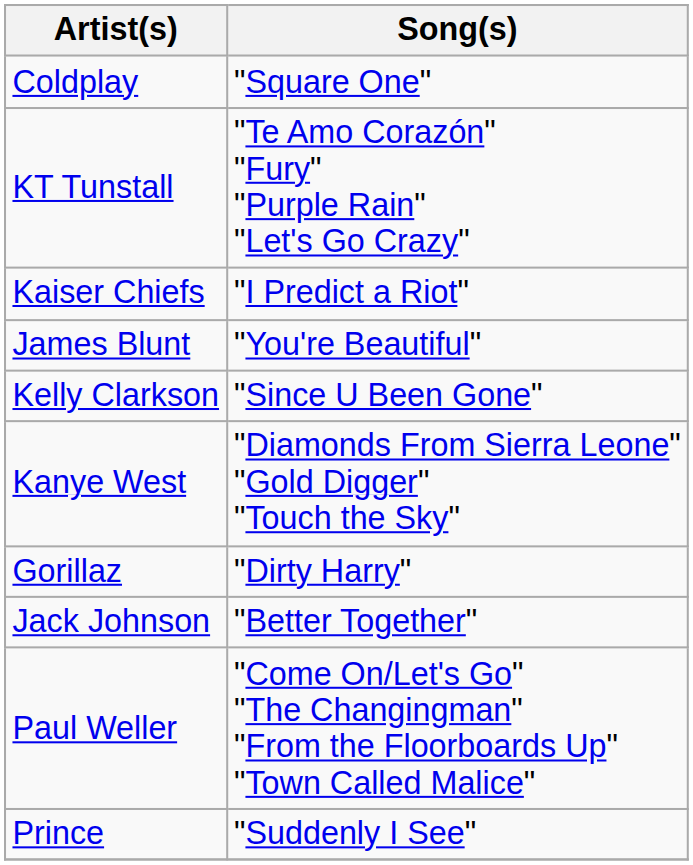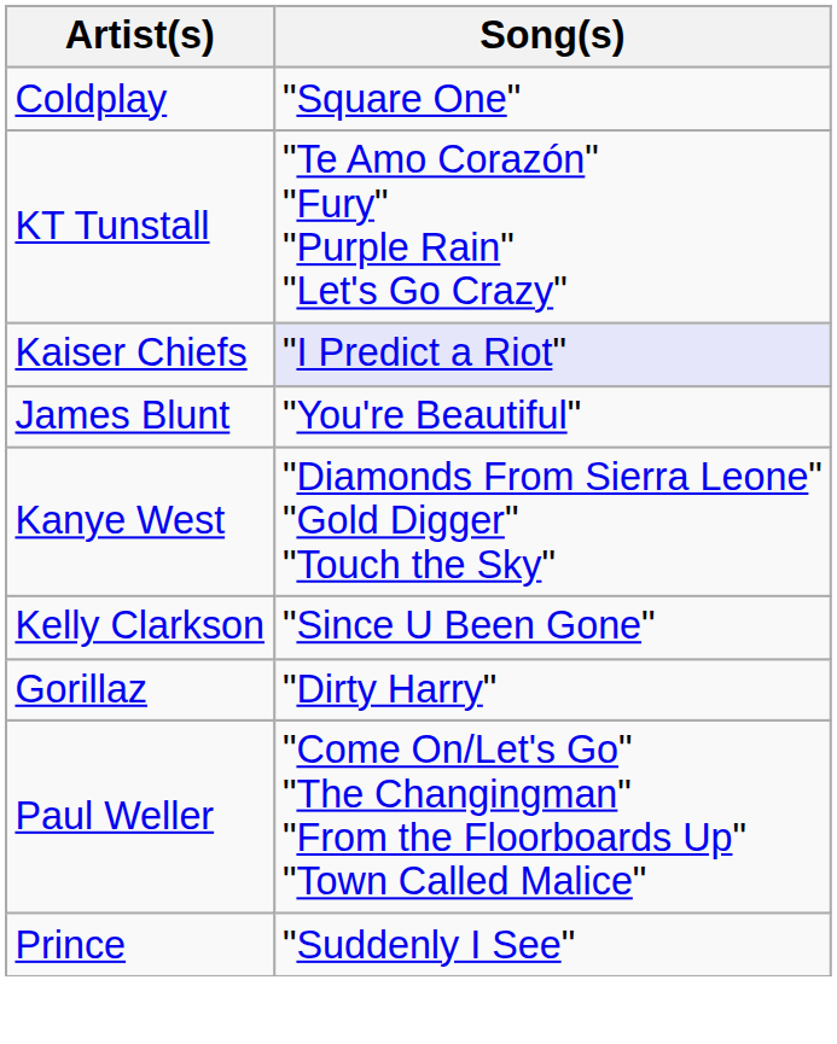 <table class="wikitable">
 <tr>
 <th>Artist(s)</th>
 <th>Song(s)</th>
 </tr>
 <tr>
 <td><a href='#'>Coldplay</a></td>
 <td>"<a href='#'>Square One</a>"</td>
 </tr>
 <tr>
 <td><a href='#'>KT Tunstall</a></td>
 <td>"<a href='#'>Te Amo Corazón</a>"<br>"<a href='#'>Fury</a>"<br>"<a href='#'>Purple Rain</a>"<br>"<a href='#'>Let's Go Crazy</a>"</td>
 </tr>
 <tr>
 <td><a href='#'>Kaiser Chiefs</a></td>
-<td>"<a href='#'>I Predict a Riot</a>"</td>
+<td style="background: lavender;">"<a href='#'>I Predict a Riot</a>"</td>
 </tr>
 <tr>
 <td><a href='#'>James Blunt</a></td>
 <td>"<a href='#'>You're Beautiful</a>"</td>
 </tr>
 <tr>
+<td><a href='#'>Kanye West</a></td>
+<td>"<a href='#'>Diamonds From Sierra Leone</a>"<br>"<a href='#'>Gold Digger</a>"<br>"<a href='#'>Touch the Sky</a>"</td>
+</tr>
+<tr>
 <td><a href='#'>Kelly Clarkson</a></td>
 <td>"<a href='#'>Since U Been Gone</a>"</td>
 </tr>
 <tr>
-<td><a href='#'>Kanye West</a></td>
-<td>"<a href='#'>Diamonds From Sierra Leone</a>"<br>"<a href='#'>Gold Digger</a>"<br>"<a href='#'>Touch the Sky</a>"</td>
-</tr>
-<tr>
 <td><a href='#'>Gorillaz</a></td>
 <td>"<a href='#'>Dirty Harry</a>"</td>
-</tr>
-<tr>
-<td><a href='#'>Jack Johnson</a></td>
-<td>"<a href='#'>Better Together</a>"</td>
 </tr>
 <tr>
 <td><a href='#'>Paul Weller</a></td>
 <td>"<a href='#'>Come On/Let's Go</a>"<br>"<a href='#'>The Changingman</a>"<br>"<a href='#'>From the Floorboards Up</a>"<br>"<a href='#'>Town Called Malice</a>"</td>
 </tr>
 <tr>
 <td><a href='#'>Prince</a></td>
 <td>"<a href='#'>Suddenly I See</a>"</td>
 </tr>
 <tr>
 </tr>
 </table>
